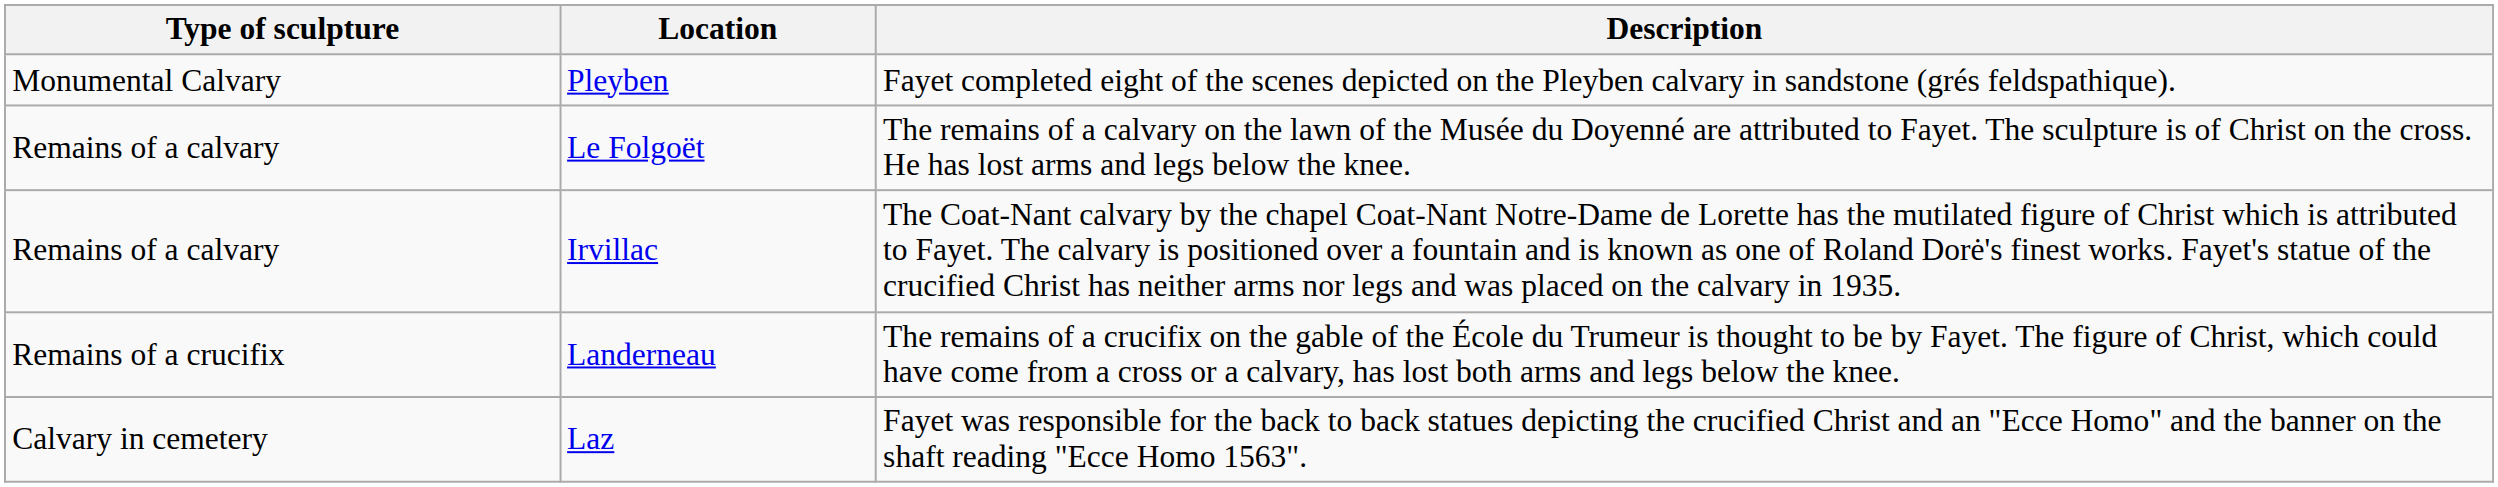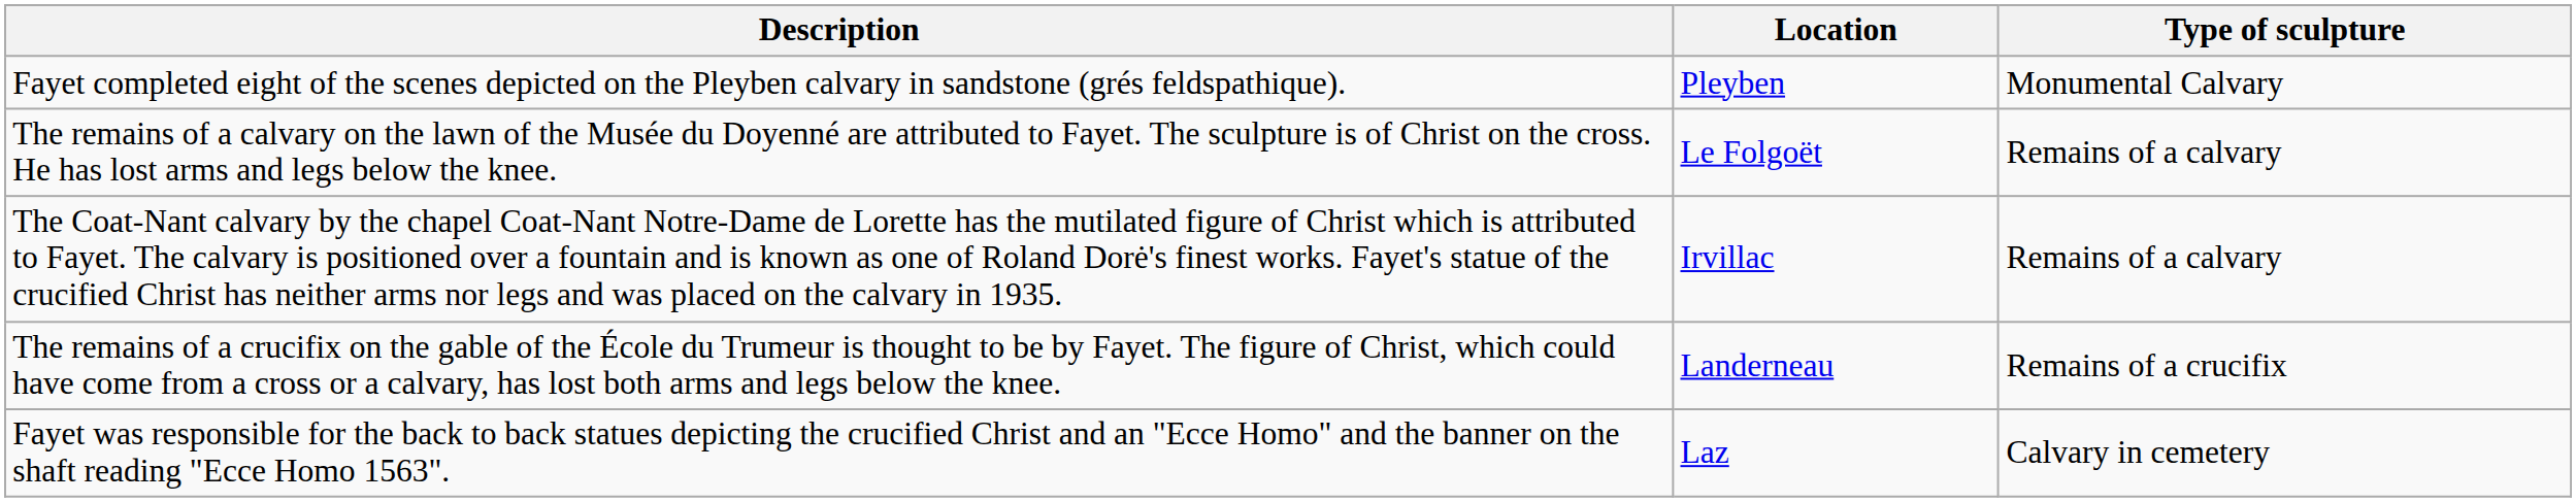 <table class="wikitable sortable" style="width:100%; margin-top:0.5em;">
 <tr>
+<th scope="col" style="width:65%;">Description</th>
+<th scope="col">Location</th>
 <th scope="col">Type of sculpture</th>
-<th scope="col">Location</th>
-<th scope="col" style="width:65%;">Description</th>
 </tr>
 <tr>
+<td>Fayet completed eight of the scenes depicted on the Pleyben calvary in sandstone (grés feldspathique).</td>
+<td><a href='#'>Pleyben</a></td>
 <td>Monumental Calvary</td>
-<td><a href='#'>Pleyben</a></td>
-<td>Fayet completed eight of the scenes depicted on the Pleyben calvary in sandstone (grés feldspathique).</td>
 </tr>
 <tr>
+<td>The remains of a calvary on the lawn of the Musée du Doyenné are attributed to Fayet. The sculpture is of Christ on the cross. He has lost arms and legs below the knee.</td>
+<td><a href='#'>Le Folgoët</a></td>
 <td>Remains of a calvary</td>
-<td><a href='#'>Le Folgoët</a></td>
-<td>The remains of a calvary on the lawn of the Musée du Doyenné are attributed to Fayet. The sculpture is of Christ on the cross. He has lost arms and legs below the knee.</td>
 </tr>
 <tr>
+<td>The Coat-Nant calvary by the chapel Coat-Nant Notre-Dame de Lorette has the mutilated figure of Christ which is attributed to Fayet. The calvary is positioned over a fountain and is known as one of Roland Dorė's finest works. Fayet's statue of the crucified Christ has neither arms nor legs and was placed on the calvary in 1935.</td>
+<td><a href='#'>Irvillac</a></td>
 <td>Remains of a calvary</td>
-<td><a href='#'>Irvillac</a></td>
-<td>The Coat-Nant calvary by the chapel Coat-Nant Notre-Dame de Lorette has the mutilated figure of Christ which is attributed to Fayet. The calvary is positioned over a fountain and is known as one of Roland Dorė's finest works. Fayet's statue of the crucified Christ has neither arms nor legs and was placed on the calvary in 1935.</td>
 </tr>
 <tr>
+<td>The remains of a crucifix on the gable of the École du Trumeur is thought to be by Fayet. The figure of Christ, which could have come from a cross or a calvary, has lost both arms and legs below the knee.</td>
+<td><a href='#'>Landerneau</a></td>
 <td>Remains of a crucifix</td>
-<td><a href='#'>Landerneau</a></td>
-<td>The remains of a crucifix on the gable of the École du Trumeur is thought to be by Fayet. The figure of Christ, which could have come from a cross or a calvary, has lost both arms and legs below the knee.</td>
 </tr>
 <tr>
+<td>Fayet was responsible for the back to back statues depicting the crucified Christ and an "Ecce Homo" and the banner on the shaft reading "Ecce Homo 1563".</td>
+<td><a href='#'>Laz</a></td>
 <td>Calvary in cemetery</td>
-<td><a href='#'>Laz</a></td>
-<td>Fayet was responsible for the back to back statues depicting the crucified Christ and an "Ecce Homo" and the banner on the shaft reading "Ecce Homo 1563".</td>
 </tr>
 </table>
